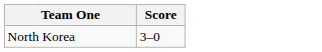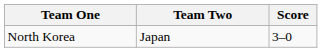 <table class="wikitable">
 <tr>
 <th width=150>Team One</th>
+<th width=150>Team Two</th>
 <th width=50>Score</th>
 </tr>
 <tr>
 <td>North Korea</td>
+<td>Japan</td>
 <td>3–0</td>
 </tr>
 </table>
